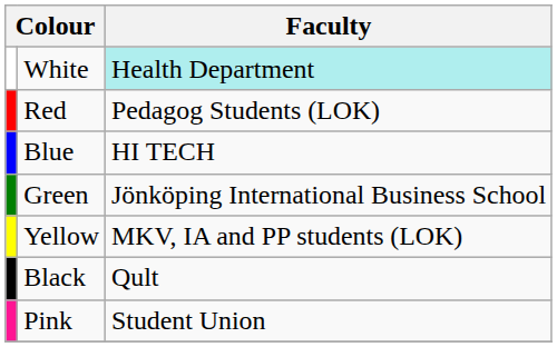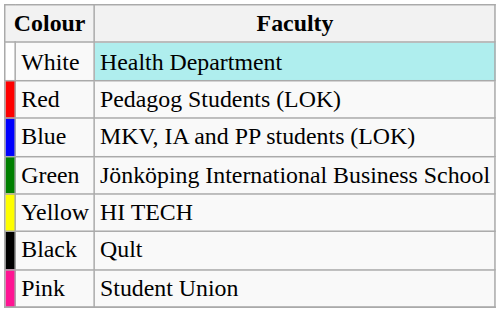 <table class=wikitable>
 <tr>
 <th colspan=2>Colour</th>
 <th>Faculty</th>
 </tr>
 <tr>
 <td style="background:white"></td>
 <td>White </td>
 <td style="background: paleturquoise;">Health Department</td>
 </tr>
 <tr>
 <td style="background:#ff0000"></td>
 <td>Red </td>
 <td>Pedagog Students (LOK)</td>
 </tr>
 <tr>
 <td style="background:#0000FF"></td>
 <td>Blue </td>
-<td>HI TECH</td>
+<td>MKV, IA and PP students (LOK)</td>
 </tr>
 <tr>
 <td style="background:#008000"></td>
 <td>Green </td>
 <td>Jönköping International Business School</td>
 </tr>
 <tr>
 <td style="background:#FFFF00"></td>
 <td>Yellow </td>
-<td>MKV, IA and PP students (LOK)</td>
+<td>HI TECH</td>
 </tr>
 <tr>
 <td style="background:#000000"></td>
 <td>Black </td>
 <td>Qult</td>
 </tr>
 <tr>
 <td style="background:#FF1493"></td>
 <td>Pink</td>
 <td>Student Union</td>
 </tr>
 <tr>
 </tr>
 </table>
